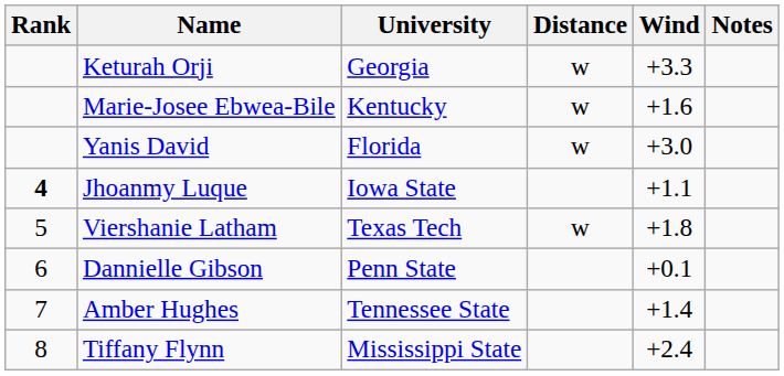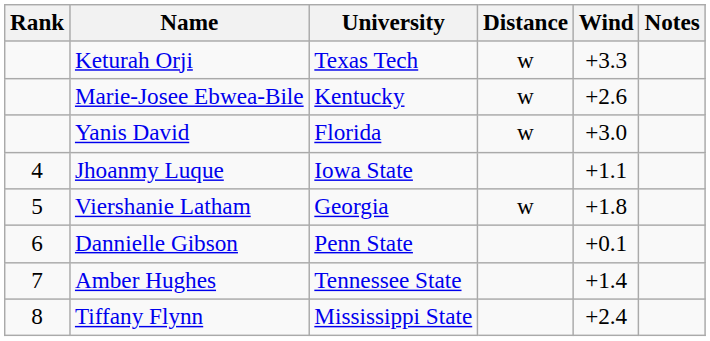 <table class="wikitable sortable" style="text-align:center">
 <tr>
 <th>Rank</th>
 <th>Name</th>
 <th>University</th>
 <th>Distance</th>
 <th>Wind</th>
 <th>Notes</th>
 </tr>
 <tr>
 <td></td>
 <td align=left><a href='#'>Keturah Orji</a></td>
-<td align=left><a href='#'>Georgia</a></td>
+<td align="left"><a href='#'>Texas Tech</a></td>
 <td>w</td>
 <td>+3.3</td>
 <td></td>
 </tr>
 <tr>
 <td></td>
 <td align=left><a href='#'>Marie-Josee Ebwea-Bile</a> </td>
 <td align="left"><a href='#'>Kentucky</a></td>
 <td>w</td>
-<td>+1.6</td>
+<td>+2.6</td>
 <td></td>
 </tr>
 <tr>
 <td></td>
 <td align=left><a href='#'>Yanis David</a> </td>
 <td align=left><a href='#'>Florida</a></td>
 <td>w</td>
 <td>+3.0</td>
 <td></td>
 </tr>
 <tr>
-<td><strong>4</strong></td>
+<td>4</td>
 <td align=left><a href='#'>Jhoanmy Luque</a> </td>
 <td align="left"><a href='#'>Iowa State</a></td>
 <td></td>
 <td>+1.1</td>
 <td></td>
 </tr>
 <tr>
 <td>5</td>
 <td align=left><a href='#'>Viershanie Latham</a></td>
-<td align="left"><a href='#'>Texas Tech</a></td>
+<td align=left><a href='#'>Georgia</a></td>
 <td>w</td>
 <td>+1.8</td>
 <td></td>
 </tr>
 <tr>
 <td>6</td>
 <td align=left><a href='#'>Dannielle Gibson</a> </td>
 <td align="left"><a href='#'>Penn State</a></td>
 <td></td>
 <td>+0.1</td>
 <td></td>
 </tr>
 <tr>
 <td>7</td>
 <td align=left><a href='#'>Amber Hughes</a></td>
 <td align="left"><a href='#'>Tennessee State</a></td>
 <td></td>
 <td>+1.4</td>
 <td></td>
 </tr>
 <tr>
 <td>8</td>
 <td align=left><a href='#'>Tiffany Flynn</a></td>
 <td align=left><a href='#'>Mississippi State</a></td>
 <td></td>
 <td>+2.4</td>
 <td></td>
 </tr>
 </table>
